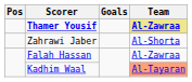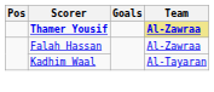 <table class="wikitable">
 <tr>
 <th>Pos</th>
 <th>Scorer</th>
 <th>Goals</th>
 <th>Team</th>
 </tr>
 <tr>
 <td></td>
 <td><strong><a href='#'>Thamer Yousif</a></strong></td>
 <td></td>
 <td style="background: khaki;"><strong><a href='#'>Al-Zawraa</a></strong></td>
 </tr>
 <tr>
-<td></td>
-<td>Zahrawi Jaber</td>
-<td></td>
-<td><a href='#'>Al-Shorta</a></td>
-</tr>
-<tr>
 <td rowspan=2></td>
 <td><a href='#'>Falah Hassan</a></td>
 <td rowspan=2></td>
 <td><a href='#'>Al-Zawraa</a></td>
 </tr>
 <tr>
 <td><a href='#'>Kadhim Waal</a></td>
-<td style="background: lightsalmon;"><a href='#'>Al-Tayaran</a></td>
+<td><a href='#'>Al-Tayaran</a></td>
 </tr>
 </table>
